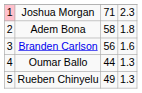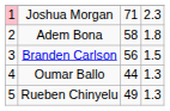 <table class="wikitable sortable" style="text-align:center">
 <tr>
 </tr>
 <tr>
 <td style="background: pink;">1</td>
 <td>Joshua Morgan</td>
 <td>71</td>
 <td>2.3</td>
 </tr>
 <tr>
 <td>2</td>
 <td>Adem Bona</td>
 <td>58</td>
 <td>1.8</td>
 </tr>
 <tr>
 <td>3</td>
 <td><a href='#'>Branden Carlson</a></td>
 <td>56</td>
-<td>1.6</td>
+<td>1.5</td>
 </tr>
 <tr>
 <td>4</td>
 <td>Oumar Ballo</td>
 <td>44</td>
 <td>1.3</td>
 </tr>
 <tr>
 <td>5</td>
 <td>Rueben Chinyelu</td>
 <td>49</td>
 <td>1.3</td>
 </tr>
 </table>
